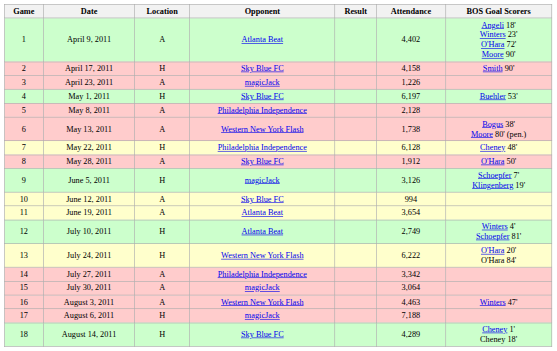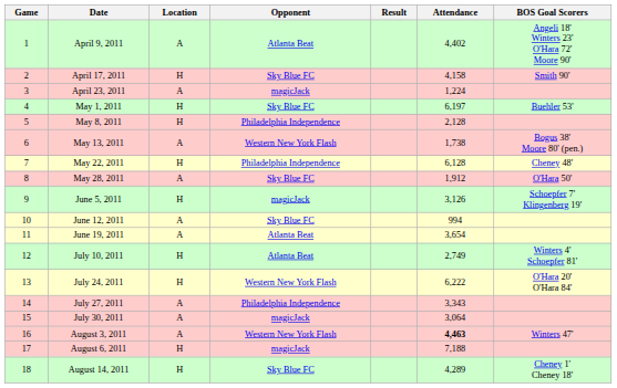 <table class="wikitable" style="text-align:center; font-size:smaller; width:100%">
 <tr>
 <th>Game</th>
 <th>Date</th>
 <th>Location</th>
 <th>Opponent</th>
 <th>Result</th>
 <th>Attendance</th>
 <th>BOS Goal Scorers</th>
 </tr>
 <tr style="background:#cfc;">
 <td>1</td>
 <td>April 9, 2011</td>
 <td>A</td>
 <td><a href='#'>Atlanta Beat</a></td>
 <td></td>
 <td>4,402</td>
 <td><a href='#'>Angeli</a> 18'<br><a href='#'>Winters</a> 23'<br><a href='#'>O'Hara</a> 72'<br><a href='#'>Moore</a> 90'</td>
 </tr>
 <tr style="background:#fcc;">
 <td>2</td>
 <td>April 17, 2011</td>
 <td>H</td>
 <td><a href='#'>Sky Blue FC</a></td>
 <td></td>
 <td>4,158</td>
 <td><a href='#'>Smith</a> 90'</td>
 </tr>
 <tr style="background:#fcc;">
 <td>3</td>
 <td>April 23, 2011</td>
 <td>A</td>
 <td><a href='#'>magicJack</a></td>
 <td></td>
-<td>1,226</td>
+<td>1,224</td>
 <td></td>
 </tr>
 <tr style="background:#cfc;">
 <td>4</td>
 <td>May 1, 2011</td>
 <td>H</td>
 <td><a href='#'>Sky Blue FC</a></td>
 <td></td>
 <td>6,197</td>
 <td><a href='#'>Buehler</a> 53'</td>
 </tr>
 <tr style="background:#fcc;">
 <td>5</td>
 <td>May 8, 2011</td>
-<td>A</td>
+<td>H</td>
 <td><a href='#'>Philadelphia Independence</a></td>
 <td></td>
 <td>2,128</td>
 <td></td>
 </tr>
 <tr style="background:#fcc;">
 <td>6</td>
 <td>May 13, 2011</td>
 <td>A</td>
 <td><a href='#'>Western New York Flash</a></td>
 <td></td>
 <td>1,738</td>
 <td><a href='#'>Bogus</a> 38'<br><a href='#'>Moore</a> 80' (pen.)</td>
 </tr>
 <tr style="background:#ffc;">
 <td>7</td>
 <td>May 22, 2011</td>
 <td>H</td>
 <td><a href='#'>Philadelphia Independence</a></td>
 <td></td>
 <td>6,128</td>
 <td><a href='#'>Cheney</a> 48'</td>
 </tr>
 <tr style="background:#fcc;">
 <td>8</td>
 <td>May 28, 2011</td>
 <td>A</td>
 <td><a href='#'>Sky Blue FC</a></td>
 <td></td>
 <td>1,912</td>
 <td><a href='#'>O'Hara</a> 50'</td>
 </tr>
 <tr style="background:#cfc;">
 <td>9</td>
 <td>June 5, 2011</td>
 <td>H</td>
 <td><a href='#'>magicJack</a></td>
 <td></td>
 <td>3,126</td>
 <td><a href='#'>Schoepfer</a> 7'<br><a href='#'>Klingenberg</a> 19'</td>
 </tr>
 <tr style="background:#ffc;">
 <td>10</td>
 <td>June 12, 2011</td>
 <td>A</td>
 <td><a href='#'>Sky Blue FC</a></td>
 <td></td>
 <td>994</td>
 <td></td>
 </tr>
 <tr style="background:#ffc;">
 <td>11</td>
 <td>June 19, 2011</td>
 <td>A</td>
 <td><a href='#'>Atlanta Beat</a></td>
 <td></td>
 <td>3,654</td>
 <td></td>
 </tr>
 <tr style="background:#cfc;">
 <td>12</td>
 <td>July 10, 2011</td>
 <td>H</td>
 <td><a href='#'>Atlanta Beat</a></td>
 <td></td>
 <td>2,749</td>
 <td><a href='#'>Winters</a> 4'<br><a href='#'>Schoepfer</a> 81'</td>
 </tr>
 <tr style="background:#ffc;">
 <td>13</td>
 <td>July 24, 2011</td>
 <td>H</td>
 <td><a href='#'>Western New York Flash</a></td>
 <td></td>
 <td>6,222</td>
 <td><a href='#'>O'Hara</a> 20'<br>O'Hara 84'</td>
 </tr>
 <tr style="background:#fcc;">
 <td>14</td>
 <td>July 27, 2011</td>
 <td>A</td>
 <td><a href='#'>Philadelphia Independence</a></td>
 <td></td>
-<td>3,342</td>
+<td>3,343</td>
 <td></td>
 </tr>
 <tr style="background:#fcc;">
 <td>15</td>
 <td>July 30, 2011</td>
 <td>A</td>
 <td><a href='#'>magicJack</a></td>
 <td></td>
 <td>3,064</td>
 <td></td>
 </tr>
 <tr style="background:#fcc;">
 <td>16</td>
 <td>August 3, 2011</td>
 <td>A</td>
 <td><a href='#'>Western New York Flash</a></td>
 <td></td>
-<td>4,463</td>
+<td><strong>4,463</strong></td>
 <td><a href='#'>Winters</a> 47'</td>
 </tr>
 <tr style="background:#fcc;">
 <td>17</td>
 <td>August 6, 2011</td>
 <td>H</td>
 <td><a href='#'>magicJack</a></td>
 <td></td>
 <td>7,188</td>
 <td></td>
 </tr>
 <tr style="background:#cfc;">
 <td>18</td>
 <td>August 14, 2011</td>
 <td>H</td>
 <td><a href='#'>Sky Blue FC</a></td>
 <td></td>
 <td>4,289</td>
 <td><a href='#'>Cheney</a> 1'<br>Cheney 18'</td>
 </tr>
 </table>
